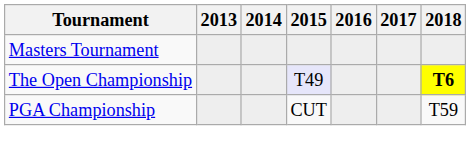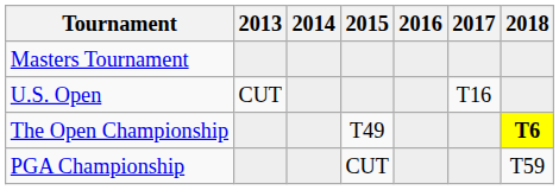 <table class="wikitable" style="font-size:95%;text-align:center;">
 <tr>
 <th>Tournament</th>
 <th>2013</th>
 <th>2014</th>
 <th>2015</th>
 <th>2016</th>
 <th>2017</th>
 <th>2018</th>
 </tr>
 <tr>
 <td align=left><a href='#'>Masters Tournament</a></td>
 <td style="background:#eeeeee;"></td>
 <td style="background:#eeeeee;"></td>
 <td style="background:#eeeeee;"></td>
 <td style="background:#eeeeee;"></td>
 <td style="background:#eeeeee;"></td>
 <td style="background:#eeeeee;"></td>
 </tr>
 <tr>
+<td align=left><a href='#'>U.S. Open</a></td>
+<td>CUT</td>
+<td style="background:#eeeeee;"></td>
+<td style="background:#eeeeee;"></td>
+<td style="background:#eeeeee;"></td>
+<td>T16</td>
+<td style="background:#eeeeee;"></td>
+</tr>
+<tr>
 <td align=left><a href='#'>The Open Championship</a></td>
 <td style="background:#eeeeee;"></td>
 <td style="background:#eeeeee;"></td>
-<td style="background: lavender;">T49</td>
+<td>T49</td>
 <td style="background:#eeeeee;"></td>
 <td style="background:#eeeeee;"></td>
 <td style="background:yellow;"><strong>T6</strong></td>
 </tr>
 <tr>
 <td align=left><a href='#'>PGA Championship</a></td>
 <td style="background:#eeeeee;"></td>
 <td style="background:#eeeeee;"></td>
 <td>CUT</td>
 <td style="background:#eeeeee;"></td>
 <td style="background:#eeeeee;"></td>
 <td>T59</td>
 </tr>
 </table>
